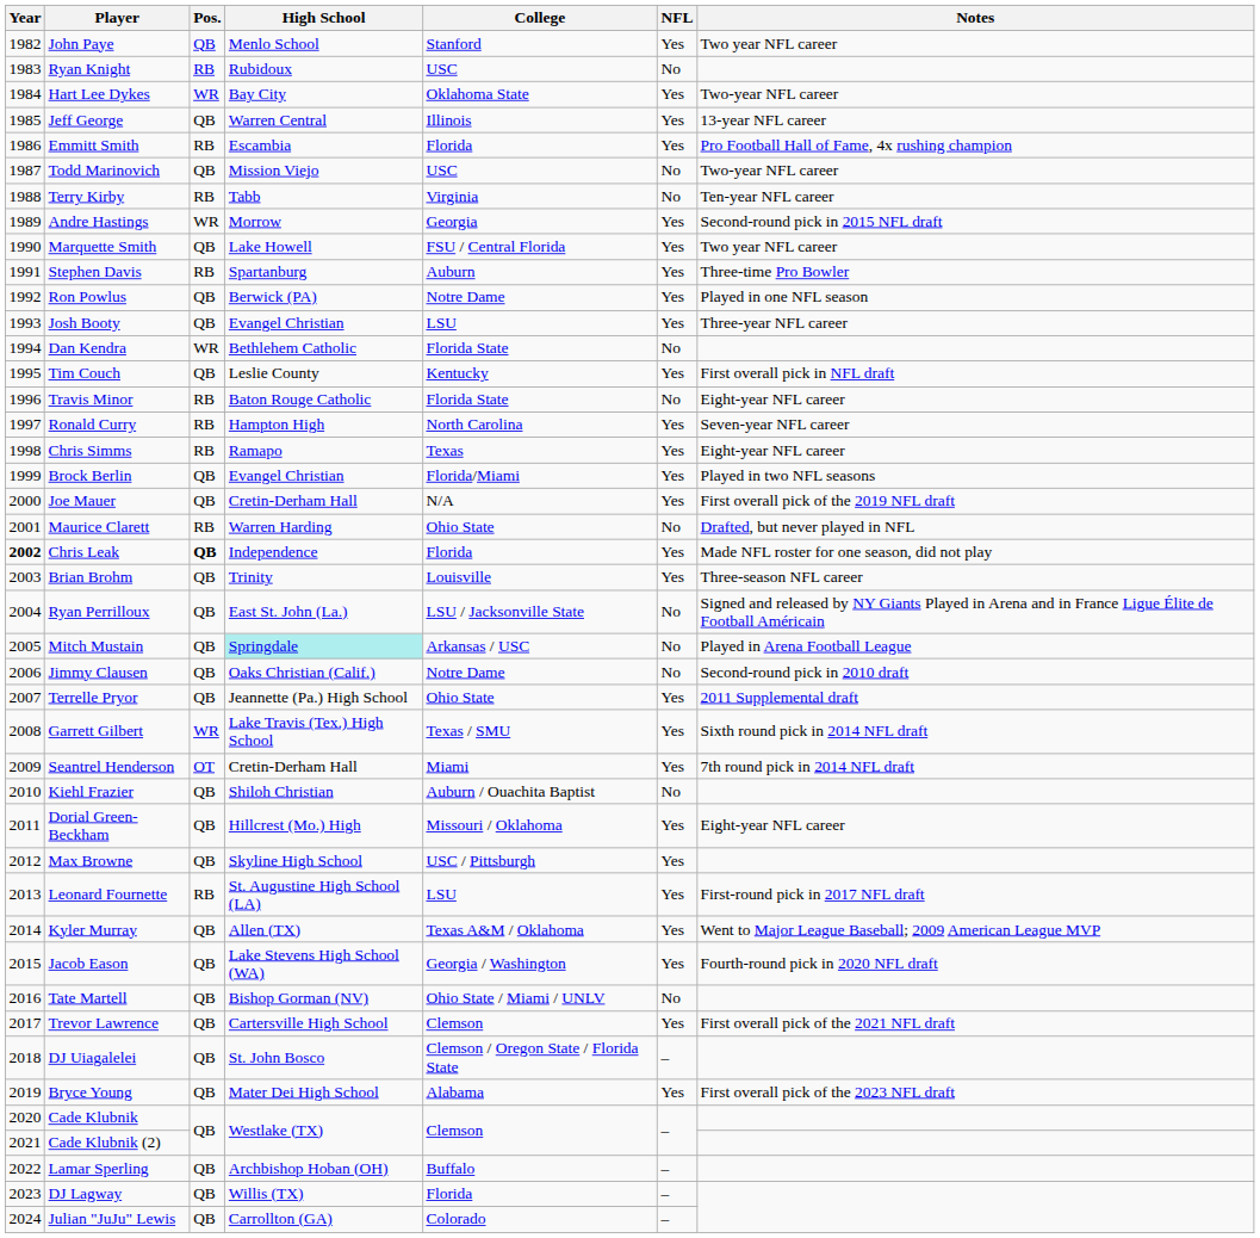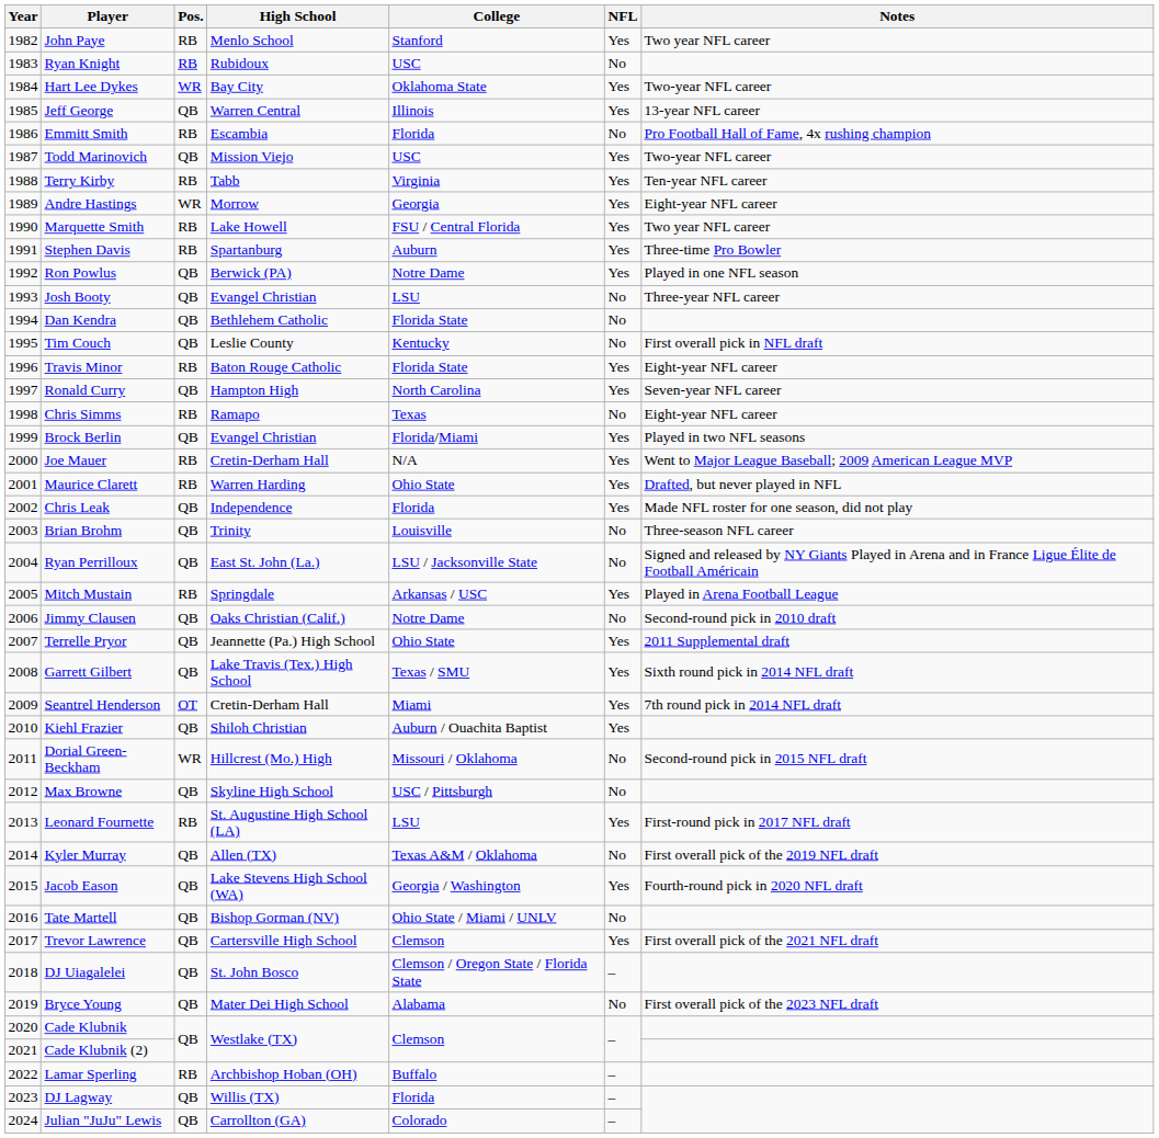 <table class="wikitable sortable">
 <tr>
 <th>Year</th>
 <th>Player</th>
 <th>Pos.</th>
 <th>High School</th>
 <th>College</th>
 <th>NFL</th>
 <th>Notes</th>
 </tr>
 <tr>
 <td>1982</td>
 <td><a href='#'>John Paye</a></td>
-<td><a href='#'>QB</a></td>
+<td>RB</td>
 <td><a href='#'>Menlo School</a></td>
 <td><a href='#'>Stanford</a></td>
 <td>Yes</td>
 <td>Two year NFL career</td>
 </tr>
 <tr>
 <td>1983</td>
 <td><a href='#'>Ryan Knight</a></td>
 <td><a href='#'>RB</a></td>
 <td><a href='#'>Rubidoux</a></td>
 <td><a href='#'>USC</a></td>
 <td>No</td>
 <td></td>
 </tr>
 <tr>
 <td>1984</td>
 <td><a href='#'>Hart Lee Dykes</a></td>
 <td><a href='#'>WR</a></td>
 <td><a href='#'>Bay City</a></td>
 <td><a href='#'>Oklahoma State</a></td>
 <td>Yes</td>
 <td>Two-year NFL career</td>
 </tr>
 <tr>
 <td>1985</td>
 <td><a href='#'>Jeff George</a></td>
 <td>QB</td>
 <td><a href='#'>Warren Central</a></td>
 <td><a href='#'>Illinois</a></td>
 <td>Yes</td>
 <td>13-year NFL career</td>
 </tr>
 <tr>
 <td>1986</td>
 <td><a href='#'>Emmitt Smith</a></td>
 <td>RB</td>
 <td><a href='#'>Escambia</a></td>
 <td><a href='#'>Florida</a></td>
-<td>Yes</td>
+<td>No</td>
 <td><a href='#'>Pro Football Hall of Fame</a>, 4x <a href='#'>rushing champion</a></td>
 </tr>
 <tr>
 <td>1987</td>
 <td><a href='#'>Todd Marinovich</a></td>
 <td>QB</td>
 <td><a href='#'>Mission Viejo</a></td>
 <td><a href='#'>USC</a></td>
-<td>No</td>
+<td>Yes</td>
 <td>Two-year NFL career</td>
 </tr>
 <tr>
 <td>1988</td>
 <td><a href='#'>Terry Kirby</a></td>
 <td>RB</td>
 <td><a href='#'>Tabb</a></td>
 <td><a href='#'>Virginia</a></td>
-<td>No</td>
+<td>Yes</td>
 <td>Ten-year NFL career</td>
 </tr>
 <tr>
 <td>1989</td>
 <td><a href='#'>Andre Hastings</a></td>
 <td>WR</td>
 <td><a href='#'>Morrow</a></td>
 <td><a href='#'>Georgia</a></td>
 <td>Yes</td>
-<td>Second-round pick in <a href='#'>2015 NFL draft</a></td>
+<td>Eight-year NFL career</td>
 </tr>
 <tr>
 <td>1990</td>
 <td><a href='#'>Marquette Smith</a></td>
-<td>QB</td>
+<td>RB</td>
 <td><a href='#'>Lake Howell</a></td>
 <td><a href='#'>FSU</a> / <a href='#'>Central Florida</a></td>
 <td>Yes</td>
 <td>Two year NFL career</td>
 </tr>
 <tr>
 <td>1991</td>
 <td><a href='#'>Stephen Davis</a></td>
 <td>RB</td>
 <td><a href='#'>Spartanburg</a></td>
 <td><a href='#'>Auburn</a></td>
 <td>Yes</td>
 <td>Three-time <a href='#'>Pro Bowler</a></td>
 </tr>
 <tr>
 <td>1992</td>
 <td><a href='#'>Ron Powlus</a></td>
 <td>QB</td>
 <td><a href='#'>Berwick (PA)</a></td>
 <td><a href='#'>Notre Dame</a></td>
 <td>Yes</td>
 <td>Played in one NFL season</td>
 </tr>
 <tr>
 <td>1993</td>
 <td><a href='#'>Josh Booty</a></td>
 <td>QB</td>
 <td><a href='#'>Evangel Christian</a></td>
 <td><a href='#'>LSU</a></td>
-<td>Yes</td>
+<td>No</td>
 <td>Three-year NFL career</td>
 </tr>
 <tr>
 <td>1994</td>
 <td><a href='#'>Dan Kendra</a></td>
-<td>WR</td>
+<td>QB</td>
 <td><a href='#'>Bethlehem Catholic</a></td>
 <td><a href='#'>Florida State</a></td>
 <td>No</td>
 <td></td>
 </tr>
 <tr>
 <td>1995</td>
 <td><a href='#'>Tim Couch</a></td>
 <td>QB</td>
 <td>Leslie County</td>
 <td><a href='#'>Kentucky</a></td>
-<td>Yes</td>
+<td>No</td>
 <td>First overall pick in <a href='#'>NFL draft</a></td>
 </tr>
 <tr>
 <td>1996</td>
 <td><a href='#'>Travis Minor</a></td>
 <td>RB</td>
 <td><a href='#'>Baton Rouge Catholic</a></td>
 <td><a href='#'>Florida State</a></td>
-<td>No</td>
+<td>Yes</td>
 <td>Eight-year NFL career</td>
 </tr>
 <tr>
 <td>1997</td>
 <td><a href='#'>Ronald Curry</a></td>
-<td>RB</td>
+<td>QB</td>
 <td><a href='#'>Hampton High</a></td>
 <td><a href='#'>North Carolina</a></td>
 <td>Yes</td>
 <td>Seven-year NFL career</td>
 </tr>
 <tr>
 <td>1998</td>
 <td><a href='#'>Chris Simms</a></td>
 <td>RB</td>
 <td><a href='#'>Ramapo</a></td>
 <td><a href='#'>Texas</a></td>
-<td>Yes</td>
+<td>No</td>
 <td>Eight-year NFL career</td>
 </tr>
 <tr>
 <td>1999</td>
 <td><a href='#'>Brock Berlin</a></td>
 <td>QB</td>
 <td><a href='#'>Evangel Christian</a></td>
 <td><a href='#'>Florida</a>/<a href='#'>Miami</a></td>
 <td>Yes</td>
 <td>Played in two NFL seasons</td>
 </tr>
 <tr>
 <td>2000</td>
 <td><a href='#'>Joe Mauer</a></td>
-<td>QB</td>
+<td>RB</td>
 <td><a href='#'>Cretin-Derham Hall</a></td>
 <td>N/A</td>
 <td>Yes</td>
-<td>First overall pick of the <a href='#'>2019 NFL draft</a></td>
+<td>Went to <a href='#'>Major League Baseball</a>; <a href='#'>2009</a> <a href='#'>American League MVP</a></td>
 </tr>
 <tr>
 <td>2001</td>
 <td><a href='#'>Maurice Clarett</a></td>
 <td>RB</td>
 <td><a href='#'>Warren Harding</a></td>
 <td><a href='#'>Ohio State</a></td>
-<td>No</td>
+<td>Yes</td>
 <td><a href='#'>Drafted</a>, but never played in NFL</td>
 </tr>
 <tr>
-<td><strong>2002</strong></td>
+<td>2002</td>
 <td><a href='#'>Chris Leak</a></td>
-<td><strong>QB</strong></td>
+<td>QB</td>
 <td><a href='#'>Independence</a></td>
 <td><a href='#'>Florida</a></td>
 <td>Yes</td>
 <td>Made NFL roster for one season, did not play</td>
 </tr>
 <tr>
 <td>2003</td>
 <td><a href='#'>Brian Brohm</a></td>
 <td>QB</td>
 <td><a href='#'>Trinity</a></td>
 <td><a href='#'>Louisville</a></td>
-<td>Yes</td>
+<td>No</td>
 <td>Three-season NFL career</td>
 </tr>
 <tr>
 <td>2004</td>
 <td><a href='#'>Ryan Perrilloux</a></td>
 <td>QB</td>
 <td><a href='#'>East St. John (La.)</a></td>
 <td><a href='#'>LSU</a> / <a href='#'>Jacksonville State</a></td>
 <td>No</td>
 <td>Signed and released by <a href='#'>NY Giants</a> Played in Arena and in France <a href='#'>Ligue Élite de Football Américain</a></td>
 </tr>
 <tr>
 <td>2005</td>
 <td><a href='#'>Mitch Mustain</a></td>
-<td>QB</td>
-<td style="background: paleturquoise;"><a href='#'>Springdale</a></td>
+<td>RB</td>
+<td><a href='#'>Springdale</a></td>
 <td><a href='#'>Arkansas</a> / <a href='#'>USC</a></td>
-<td>No</td>
+<td>Yes</td>
 <td>Played in <a href='#'>Arena Football League</a></td>
 </tr>
 <tr>
 <td>2006</td>
 <td><a href='#'>Jimmy Clausen</a></td>
 <td>QB</td>
 <td><a href='#'>Oaks Christian (Calif.)</a></td>
 <td><a href='#'>Notre Dame</a></td>
 <td>No</td>
 <td>Second-round pick in <a href='#'>2010 draft</a></td>
 </tr>
 <tr>
 <td>2007</td>
 <td><a href='#'>Terrelle Pryor</a></td>
 <td>QB</td>
 <td>Jeannette (Pa.) High School</td>
 <td><a href='#'>Ohio State</a></td>
 <td>Yes</td>
 <td><a href='#'>2011 Supplemental draft</a></td>
 </tr>
 <tr>
 <td>2008</td>
 <td><a href='#'>Garrett Gilbert</a></td>
-<td><a href='#'>WR</a></td>
+<td>QB</td>
 <td><a href='#'>Lake Travis (Tex.) High School</a></td>
 <td><a href='#'>Texas</a> / <a href='#'>SMU</a></td>
 <td>Yes</td>
 <td>Sixth round pick in <a href='#'>2014 NFL draft</a></td>
 </tr>
 <tr>
 <td>2009</td>
 <td><a href='#'>Seantrel Henderson</a></td>
 <td><a href='#'>OT</a></td>
 <td>Cretin-Derham Hall</td>
 <td><a href='#'>Miami</a></td>
 <td>Yes</td>
 <td>7th round pick in <a href='#'>2014 NFL draft</a></td>
 </tr>
 <tr>
 <td>2010</td>
 <td><a href='#'>Kiehl Frazier</a></td>
 <td>QB</td>
 <td><a href='#'>Shiloh Christian</a></td>
 <td><a href='#'>Auburn</a> / Ouachita Baptist</td>
-<td>No</td>
+<td>Yes</td>
 <td></td>
 </tr>
 <tr>
 <td>2011</td>
 <td><a href='#'>Dorial Green-Beckham</a></td>
-<td>QB</td>
+<td>WR</td>
 <td><a href='#'>Hillcrest (Mo.) High</a></td>
 <td><a href='#'>Missouri</a> / <a href='#'>Oklahoma</a></td>
-<td>Yes</td>
-<td>Eight-year NFL career</td>
+<td>No</td>
+<td>Second-round pick in <a href='#'>2015 NFL draft</a></td>
 </tr>
 <tr>
 <td>2012</td>
 <td><a href='#'>Max Browne</a></td>
 <td>QB</td>
 <td><a href='#'>Skyline High School</a></td>
 <td><a href='#'>USC</a> / <a href='#'>Pittsburgh</a></td>
-<td>Yes</td>
+<td>No</td>
 <td></td>
 </tr>
 <tr>
 <td>2013</td>
 <td><a href='#'>Leonard Fournette</a></td>
 <td>RB</td>
 <td><a href='#'>St. Augustine High School (LA)</a></td>
 <td><a href='#'>LSU</a></td>
 <td>Yes</td>
 <td>First-round pick in <a href='#'>2017 NFL draft</a></td>
 </tr>
 <tr>
 <td>2014</td>
 <td><a href='#'>Kyler Murray</a></td>
 <td>QB</td>
 <td><a href='#'>Allen (TX)</a></td>
 <td><a href='#'>Texas A&M</a> / <a href='#'>Oklahoma</a></td>
-<td>Yes</td>
-<td>Went to <a href='#'>Major League Baseball</a>; <a href='#'>2009</a> <a href='#'>American League MVP</a></td>
+<td>No</td>
+<td>First overall pick of the <a href='#'>2019 NFL draft</a></td>
 </tr>
 <tr>
 <td>2015</td>
 <td><a href='#'>Jacob Eason</a></td>
 <td>QB</td>
 <td><a href='#'>Lake Stevens High School (WA)</a></td>
 <td><a href='#'>Georgia</a> / <a href='#'>Washington</a></td>
 <td>Yes</td>
 <td>Fourth-round pick in <a href='#'>2020 NFL draft</a></td>
 </tr>
 <tr>
 <td>2016</td>
 <td><a href='#'>Tate Martell</a></td>
 <td>QB</td>
 <td><a href='#'>Bishop Gorman (NV)</a></td>
 <td><a href='#'>Ohio State</a> / <a href='#'>Miami</a> / <a href='#'>UNLV</a></td>
 <td>No</td>
 <td></td>
 </tr>
 <tr>
 <td>2017</td>
 <td><a href='#'>Trevor Lawrence</a></td>
 <td>QB</td>
 <td><a href='#'>Cartersville High School</a></td>
 <td><a href='#'>Clemson</a></td>
 <td>Yes</td>
 <td>First overall pick of the <a href='#'>2021 NFL draft</a></td>
 </tr>
 <tr>
 <td>2018</td>
 <td><a href='#'>DJ Uiagalelei</a></td>
 <td>QB</td>
 <td><a href='#'>St. John Bosco</a></td>
 <td><a href='#'>Clemson</a> / <a href='#'>Oregon State</a> / <a href='#'>Florida State</a></td>
 <td>–</td>
 </tr>
 <tr>
 <td>2019</td>
 <td><a href='#'>Bryce Young</a></td>
 <td>QB</td>
 <td><a href='#'>Mater Dei High School</a></td>
 <td><a href='#'>Alabama</a></td>
-<td>Yes</td>
+<td>No</td>
 <td>First overall pick of the <a href='#'>2023 NFL draft</a></td>
 </tr>
 <tr>
 <td>2020</td>
 <td><a href='#'>Cade Klubnik</a></td>
 <td rowspan="2">QB</td>
 <td rowspan="2"><a href='#'>Westlake (TX)</a></td>
 <td rowspan="2"><a href='#'>Clemson</a></td>
 <td rowspan="2">–</td>
 <td></td>
 </tr>
 <tr>
 <td>2021</td>
 <td><a href='#'>Cade Klubnik</a> (2)</td>
 </tr>
 <tr>
 <td>2022</td>
 <td><a href='#'>Lamar Sperling</a></td>
-<td>QB</td>
+<td>RB</td>
 <td><a href='#'>Archbishop Hoban (OH)</a></td>
 <td><a href='#'>Buffalo</a></td>
 <td>–</td>
 <td></td>
 </tr>
 <tr>
 <td>2023</td>
 <td><a href='#'>DJ Lagway</a></td>
 <td>QB</td>
 <td><a href='#'>Willis (TX)</a></td>
 <td><a href='#'>Florida</a></td>
 <td>–</td>
 </tr>
 <tr>
 <td>2024</td>
 <td><a href='#'>Julian "JuJu" Lewis</a></td>
 <td>QB</td>
 <td><a href='#'>Carrollton (GA)</a></td>
 <td><a href='#'>Colorado</a></td>
 <td>–</td>
 </tr>
 </table>
